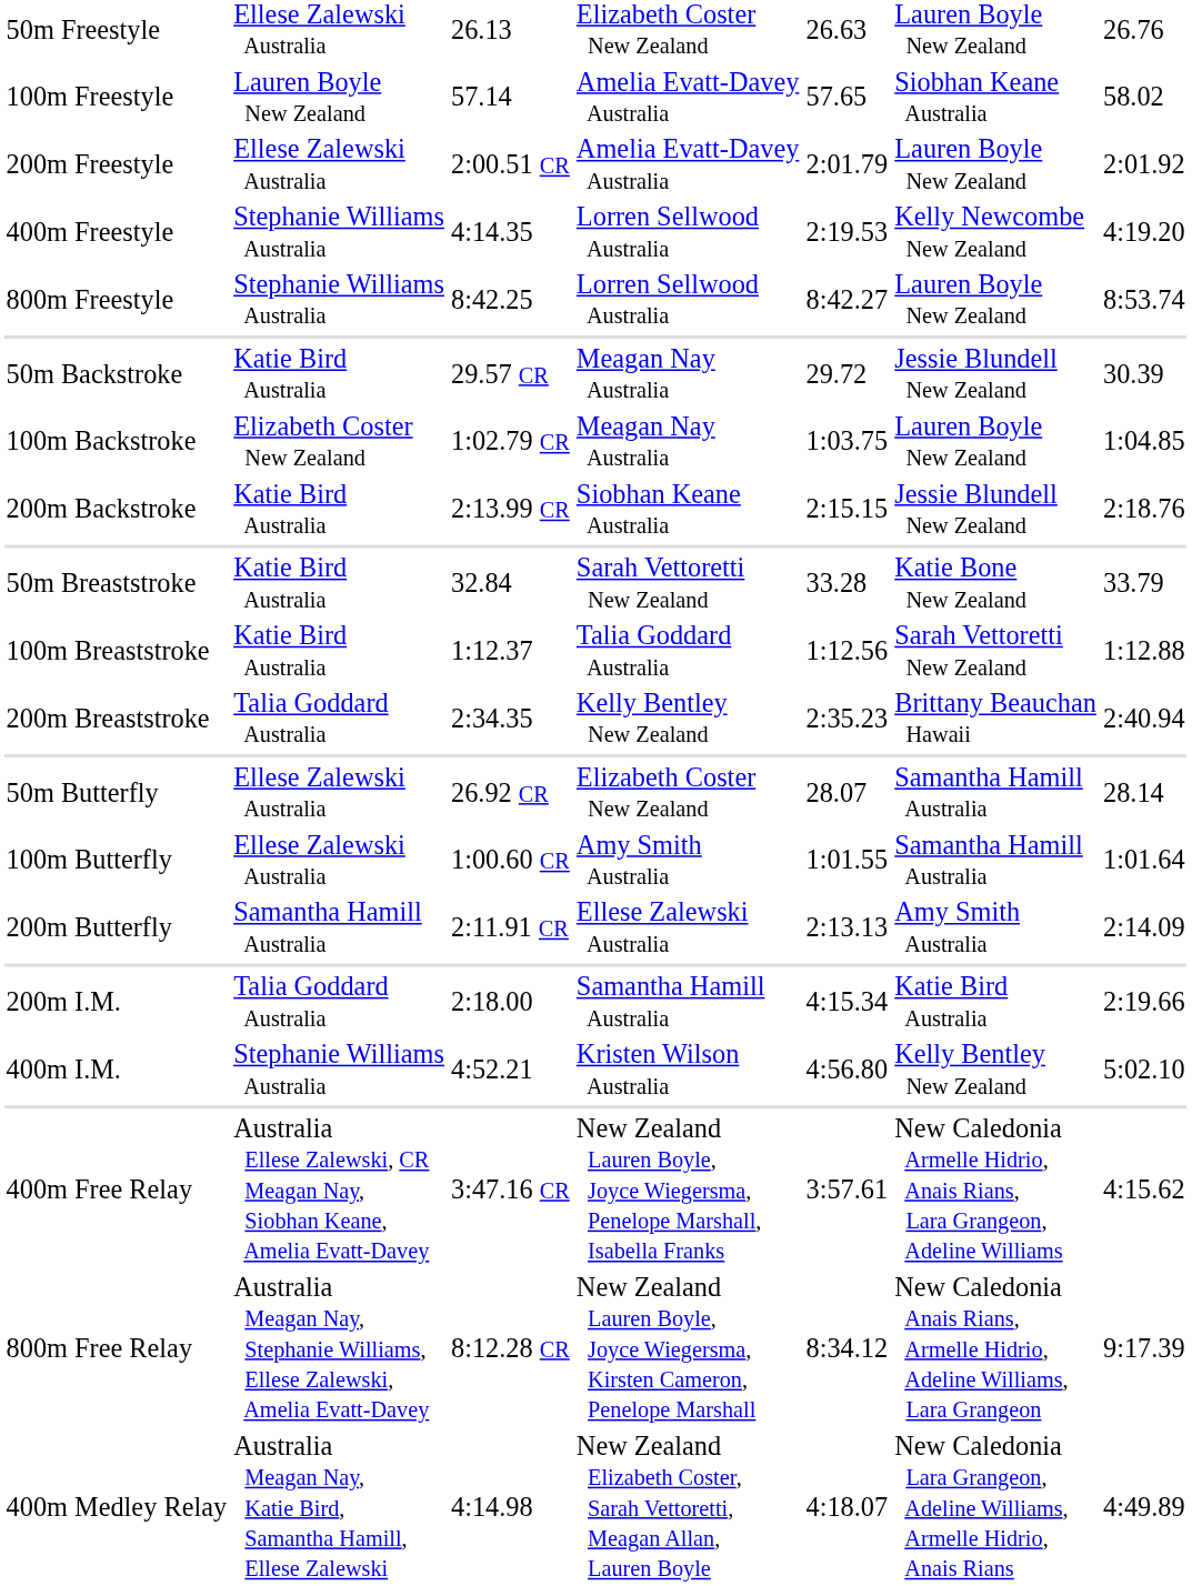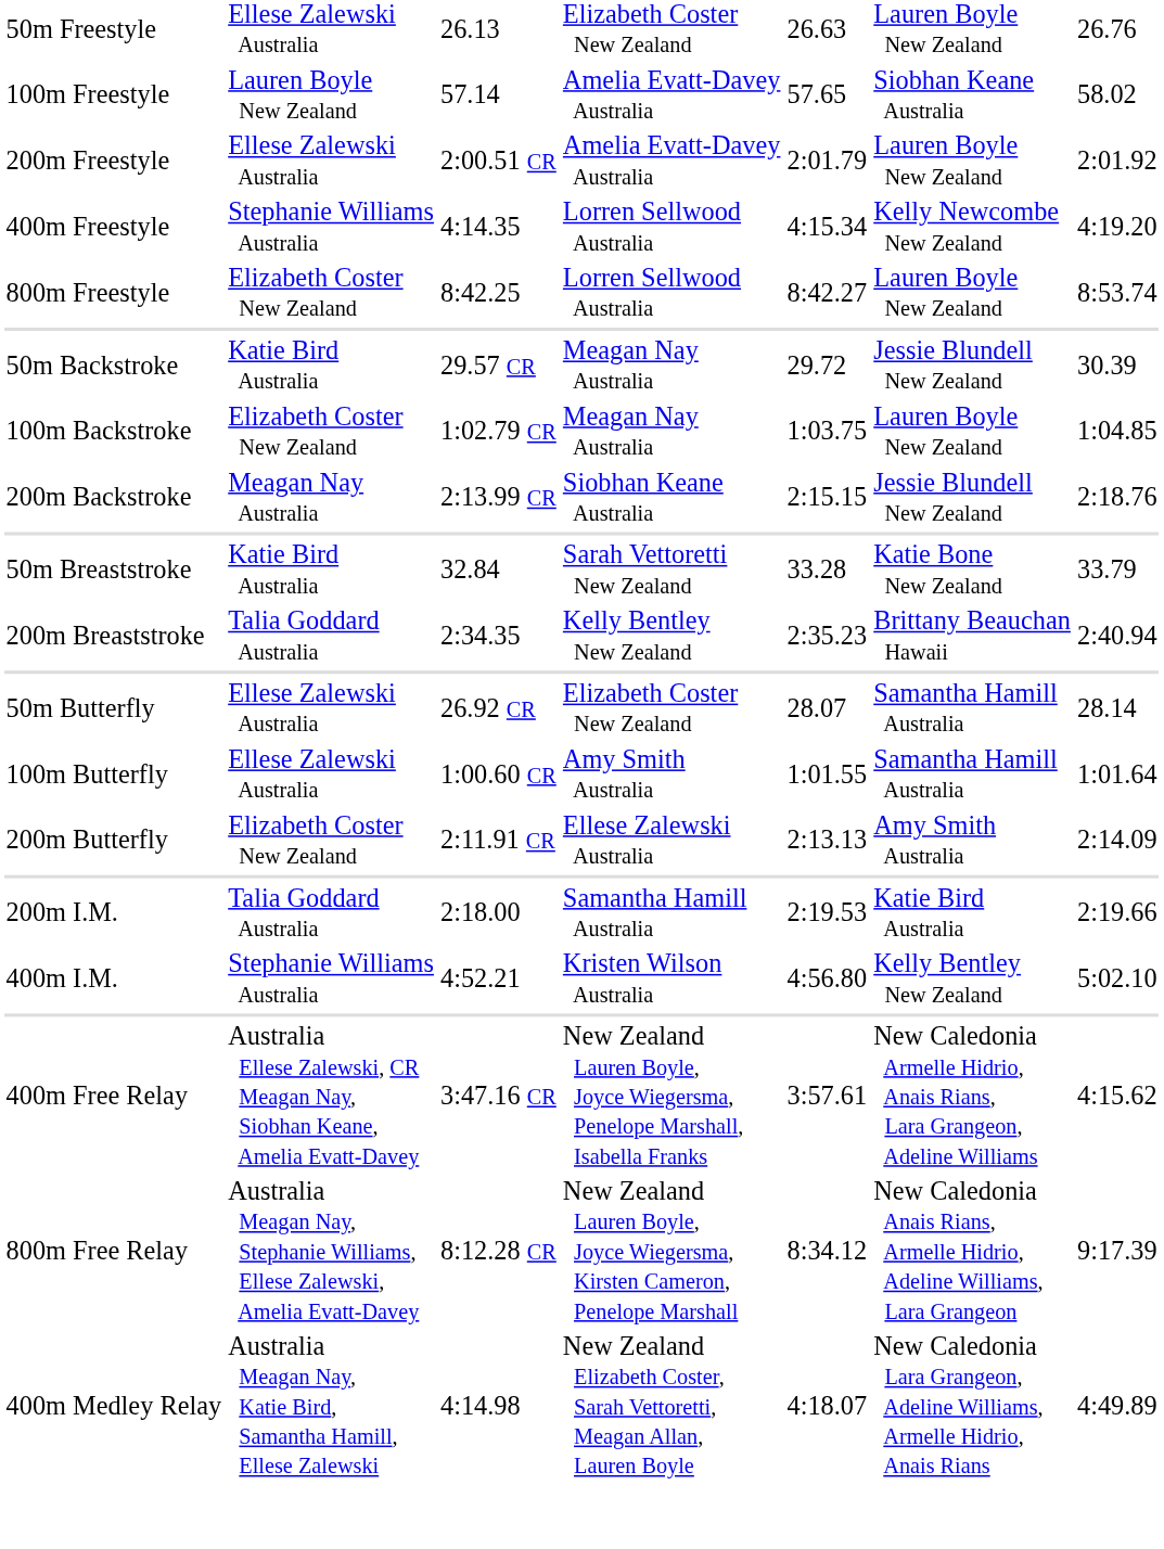 <table>
 <tr>
 <td>50m Freestyle</td>
 <td><a href='#'>Ellese Zalewski</a> <small><br>    Australia </small></td>
 <td>26.13</td>
 <td><a href='#'>Elizabeth Coster</a> <small><br>    New Zealand </small></td>
 <td>26.63</td>
 <td><a href='#'>Lauren Boyle</a> <small><br>   New Zealand </small></td>
 <td>26.76</td>
 </tr>
 <tr>
 <td>100m Freestyle</td>
 <td><a href='#'>Lauren Boyle</a> <small><br>    New Zealand </small></td>
 <td>57.14</td>
 <td><a href='#'>Amelia Evatt-Davey</a> <small><br>    Australia </small></td>
 <td>57.65</td>
 <td><a href='#'>Siobhan Keane</a> <small><br>    Australia </small></td>
 <td>58.02</td>
 </tr>
 <tr>
 <td>200m Freestyle</td>
 <td><a href='#'>Ellese Zalewski</a> <small><br>    Australia </small></td>
 <td>2:00.51 <small><a href='#'>CR</a></small></td>
 <td><a href='#'>Amelia Evatt-Davey</a> <small><br>    Australia </small></td>
 <td>2:01.79</td>
 <td><a href='#'>Lauren Boyle</a> <small><br>    New Zealand </small></td>
 <td>2:01.92</td>
 </tr>
 <tr>
 <td>400m Freestyle</td>
 <td><a href='#'>Stephanie Williams</a> <small><br>    Australia </small></td>
 <td>4:14.35</td>
 <td><a href='#'>Lorren Sellwood</a> <small><br>    Australia </small></td>
-<td>2:19.53</td>
+<td>4:15.34</td>
 <td><a href='#'>Kelly Newcombe</a> <small><br>    New Zealand </small></td>
 <td>4:19.20</td>
 </tr>
 <tr>
 <td>800m Freestyle</td>
-<td><a href='#'>Stephanie Williams</a> <small><br>    Australia </small></td>
+<td><a href='#'>Elizabeth Coster</a> <small><br>    New Zealand </small></td>
 <td>8:42.25</td>
 <td><a href='#'>Lorren Sellwood</a> <small><br>    Australia </small></td>
 <td>8:42.27</td>
 <td><a href='#'>Lauren Boyle</a> <small><br>    New Zealand </small></td>
 <td>8:53.74</td>
 </tr>
 <tr bgcolor=#DDDDDD>
 <td colspan=7></td>
 </tr>
 <tr>
 <td>50m Backstroke</td>
 <td><a href='#'>Katie Bird</a> <small><br>    Australia </small></td>
 <td>29.57 <small><a href='#'>CR</a></small></td>
 <td><a href='#'>Meagan Nay</a> <small><br>    Australia </small></td>
 <td>29.72</td>
 <td><a href='#'>Jessie Blundell</a> <small><br>    New Zealand </small></td>
 <td>30.39</td>
 </tr>
 <tr>
 <td>100m Backstroke</td>
 <td><a href='#'>Elizabeth Coster</a> <small><br>    New Zealand </small></td>
 <td>1:02.79 <small><a href='#'>CR</a></small></td>
 <td><a href='#'>Meagan Nay</a> <small><br>    Australia </small></td>
 <td>1:03.75</td>
 <td><a href='#'>Lauren Boyle</a> <small><br>    New Zealand </small></td>
 <td>1:04.85</td>
 </tr>
 <tr>
 <td>200m Backstroke</td>
-<td><a href='#'>Katie Bird</a> <small><br>    Australia </small></td>
+<td><a href='#'>Meagan Nay</a> <small><br>    Australia </small></td>
 <td>2:13.99 <small><a href='#'>CR</a></small></td>
 <td><a href='#'>Siobhan Keane</a> <small><br>    Australia </small></td>
 <td>2:15.15</td>
 <td><a href='#'>Jessie Blundell</a> <small><br>    New Zealand </small></td>
 <td>2:18.76</td>
 </tr>
 <tr bgcolor=#DDDDDD>
 <td colspan=7></td>
 </tr>
 <tr>
 <td>50m Breaststroke</td>
 <td><a href='#'>Katie Bird</a> <small><br>    Australia </small></td>
 <td>32.84</td>
 <td><a href='#'>Sarah Vettoretti</a> <small><br>    New Zealand </small></td>
 <td>33.28</td>
 <td><a href='#'>Katie Bone</a> <small><br>    New Zealand </small></td>
 <td>33.79</td>
-</tr>
-<tr>
-<td>100m Breaststroke</td>
-<td><a href='#'>Katie Bird</a> <small><br>    Australia </small></td>
-<td>1:12.37</td>
-<td><a href='#'>Talia Goddard</a> <small><br>    Australia </small></td>
-<td>1:12.56</td>
-<td><a href='#'>Sarah Vettoretti</a> <small><br>    New Zealand </small></td>
-<td>1:12.88</td>
 </tr>
 <tr>
 <td>200m Breaststroke</td>
 <td><a href='#'>Talia Goddard</a> <small><br>    Australia </small></td>
 <td>2:34.35</td>
 <td><a href='#'>Kelly Bentley</a> <small><br>    New Zealand </small></td>
 <td>2:35.23</td>
 <td><a href='#'>Brittany Beauchan</a> <small><br>    Hawaii </small></td>
 <td>2:40.94</td>
 </tr>
 <tr bgcolor=#DDDDDD>
 <td colspan=7></td>
 </tr>
 <tr>
 <td>50m Butterfly</td>
 <td><a href='#'>Ellese Zalewski</a> <small><br>    Australia </small></td>
 <td>26.92 <small><a href='#'>CR</a></small></td>
 <td><a href='#'>Elizabeth Coster</a> <small><br>    New Zealand </small></td>
 <td>28.07</td>
 <td><a href='#'>Samantha Hamill</a> <small><br>    Australia </small></td>
 <td>28.14</td>
 </tr>
 <tr>
 <td>100m Butterfly</td>
 <td><a href='#'>Ellese Zalewski</a> <small><br>    Australia </small></td>
 <td>1:00.60 <small><a href='#'>CR</a></small></td>
 <td><a href='#'>Amy Smith</a> <small><br>    Australia </small></td>
 <td>1:01.55</td>
 <td><a href='#'>Samantha Hamill</a> <small><br>    Australia </small></td>
 <td>1:01.64</td>
 </tr>
 <tr>
 <td>200m Butterfly</td>
-<td><a href='#'>Samantha Hamill</a> <small><br>    Australia </small></td>
+<td><a href='#'>Elizabeth Coster</a> <small><br>    New Zealand </small></td>
 <td>2:11.91 <small><a href='#'>CR</a></small></td>
 <td><a href='#'>Ellese Zalewski</a> <small><br>    Australia </small></td>
 <td>2:13.13</td>
 <td><a href='#'>Amy Smith</a> <small><br>    Australia </small></td>
 <td>2:14.09</td>
 </tr>
 <tr bgcolor=#DDDDDD>
 <td colspan=7></td>
 </tr>
 <tr>
 <td>200m I.M.</td>
 <td><a href='#'>Talia Goddard</a> <small><br>    Australia </small></td>
 <td>2:18.00</td>
 <td><a href='#'>Samantha Hamill</a> <small><br>    Australia </small></td>
-<td>4:15.34</td>
+<td>2:19.53</td>
 <td><a href='#'>Katie Bird</a> <small><br>    Australia </small></td>
 <td>2:19.66</td>
 </tr>
 <tr>
 <td>400m I.M.</td>
 <td><a href='#'>Stephanie Williams</a> <small><br>    Australia </small></td>
 <td>4:52.21</td>
 <td><a href='#'>Kristen Wilson</a> <small><br>    Australia </small></td>
 <td>4:56.80</td>
 <td><a href='#'>Kelly Bentley</a> <small><br>    New Zealand </small></td>
 <td>5:02.10</td>
 </tr>
 <tr bgcolor=#DDDDDD>
 <td colspan=7></td>
 </tr>
 <tr>
 <td>400m Free Relay</td>
 <td> Australia <small><br>  <a href='#'>Ellese Zalewski</a>, <a href='#'>CR</a> <br>  <a href='#'>Meagan Nay</a>, <br>  <a href='#'>Siobhan Keane</a>, <br>  <a href='#'>Amelia Evatt-Davey</a> </small></td>
 <td>3:47.16 <small><a href='#'>CR</a></small></td>
 <td> New Zealand <small><br>  <a href='#'>Lauren Boyle</a>, <br>  <a href='#'>Joyce Wiegersma</a>, <br>  <a href='#'>Penelope Marshall</a>, <br>  <a href='#'>Isabella Franks</a> </small></td>
 <td>3:57.61</td>
 <td> New Caledonia <small><br>  <a href='#'>Armelle Hidrio</a>, <br>  <a href='#'>Anais Rians</a>, <br>  <a href='#'>Lara Grangeon</a>, <br>  <a href='#'>Adeline Williams</a> </small></td>
 <td>4:15.62</td>
 </tr>
 <tr>
 <td>800m Free Relay</td>
 <td> Australia <small><br>  <a href='#'>Meagan Nay</a>, <br>  <a href='#'>Stephanie Williams</a>, <br>  <a href='#'>Ellese Zalewski</a>, <br>  <a href='#'>Amelia Evatt-Davey</a> </small></td>
 <td>8:12.28 <small><a href='#'>CR</a></small></td>
 <td> New Zealand <small><br>  <a href='#'>Lauren Boyle</a>, <br>  <a href='#'>Joyce Wiegersma</a>, <br>  <a href='#'>Kirsten Cameron</a>, <br>  <a href='#'>Penelope Marshall</a> </small></td>
 <td>8:34.12</td>
 <td> New Caledonia <small><br>  <a href='#'>Anais Rians</a>, <br>  <a href='#'>Armelle Hidrio</a>, <br>  <a href='#'>Adeline Williams</a>, <br>  <a href='#'>Lara Grangeon</a> </small></td>
 <td>9:17.39</td>
 </tr>
 <tr>
 <td>400m Medley Relay</td>
 <td> Australia <small><br>  <a href='#'>Meagan Nay</a>, <br>  <a href='#'>Katie Bird</a>, <br>  <a href='#'>Samantha Hamill</a>, <br>  <a href='#'>Ellese Zalewski</a> </small></td>
 <td>4:14.98</td>
 <td> New Zealand <small><br>  <a href='#'>Elizabeth Coster</a>, <br>  <a href='#'>Sarah Vettoretti</a>, <br>  <a href='#'>Meagan Allan</a>, <br>  <a href='#'>Lauren Boyle</a> </small></td>
 <td>4:18.07</td>
 <td> New Caledonia <small><br>  <a href='#'>Lara Grangeon</a>, <br>  <a href='#'>Adeline Williams</a>, <br>  <a href='#'>Armelle Hidrio</a>, <br>  <a href='#'>Anais Rians</a> </small></td>
 <td>4:49.89</td>
 </tr>
 <tr>
 </tr>
 </table>
